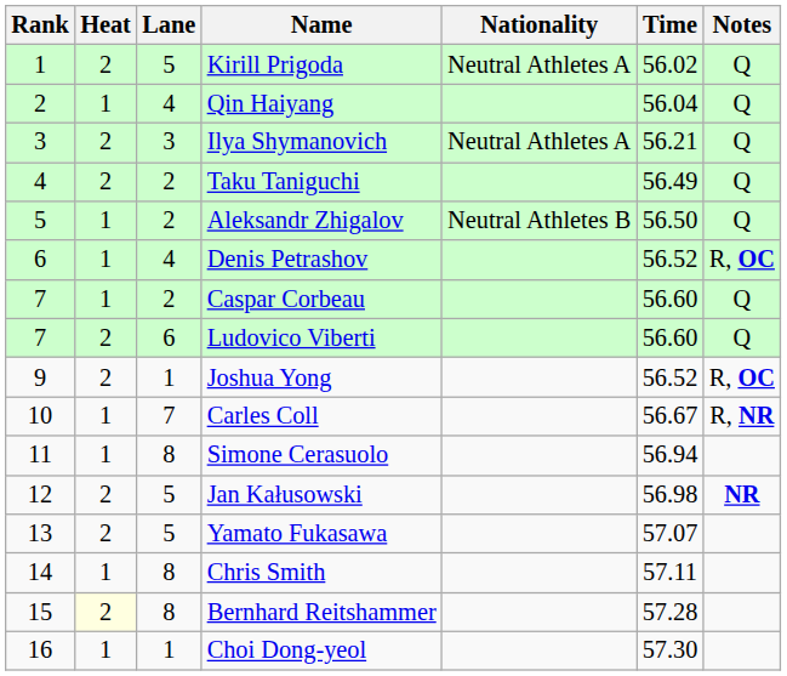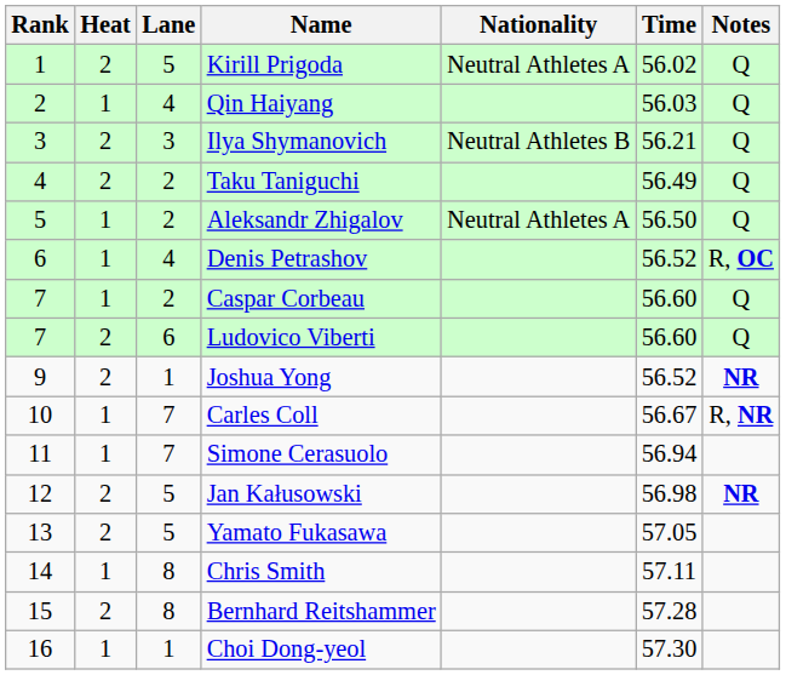 <table class="wikitable sortable" style="text-align:center">
 <tr>
 <th>Rank</th>
 <th>Heat</th>
 <th>Lane</th>
 <th>Name</th>
 <th>Nationality</th>
 <th>Time</th>
 <th>Notes</th>
 </tr>
 <tr bgcolor=ccffcc>
 <td>1</td>
 <td>2</td>
 <td>5</td>
 <td align=left><a href='#'>Kirill Prigoda</a></td>
 <td align=left> Neutral Athletes A</td>
 <td>56.02</td>
 <td>Q</td>
 </tr>
 <tr bgcolor=ccffcc>
 <td>2</td>
 <td>1</td>
 <td>4</td>
 <td align=left><a href='#'>Qin Haiyang</a></td>
 <td align=left></td>
-<td>56.04</td>
+<td>56.03</td>
 <td>Q</td>
 </tr>
 <tr bgcolor=ccffcc>
 <td>3</td>
 <td>2</td>
 <td>3</td>
 <td align=left><a href='#'>Ilya Shymanovich</a></td>
-<td align=left> Neutral Athletes A</td>
+<td align=left> Neutral Athletes B</td>
 <td>56.21</td>
 <td>Q</td>
 </tr>
 <tr bgcolor=ccffcc>
 <td>4</td>
 <td>2</td>
 <td>2</td>
 <td align=left><a href='#'>Taku Taniguchi</a></td>
 <td align=left></td>
 <td>56.49</td>
 <td>Q</td>
 </tr>
 <tr bgcolor=ccffcc>
 <td>5</td>
 <td>1</td>
 <td>2</td>
 <td align=left><a href='#'>Aleksandr Zhigalov</a></td>
-<td align=left> Neutral Athletes B</td>
+<td align=left> Neutral Athletes A</td>
 <td>56.50</td>
 <td>Q</td>
 </tr>
 <tr bgcolor=ccffcc>
 <td>6</td>
 <td>1</td>
 <td>4</td>
 <td align=left><a href='#'>Denis Petrashov</a></td>
 <td align=left></td>
 <td>56.52</td>
 <td>R, <a href='#'> <strong>OC</strong></a></td>
 </tr>
 <tr bgcolor=ccffcc>
 <td>7</td>
 <td>1</td>
 <td>2</td>
 <td align=left><a href='#'>Caspar Corbeau</a></td>
 <td align=left></td>
 <td>56.60</td>
 <td>Q</td>
 </tr>
 <tr bgcolor=ccffcc>
 <td>7</td>
 <td>2</td>
 <td>6</td>
 <td align=left><a href='#'>Ludovico Viberti</a></td>
 <td align=left></td>
 <td>56.60</td>
 <td>Q</td>
 </tr>
 <tr>
 <td>9</td>
 <td>2</td>
 <td>1</td>
 <td align=left><a href='#'>Joshua Yong</a></td>
 <td align=left></td>
 <td>56.52</td>
-<td>R, <a href='#'> <strong>OC</strong></a></td>
+<td><strong><a href='#'>NR</a></strong></td>
 </tr>
 <tr>
 <td>10</td>
 <td>1</td>
 <td>7</td>
 <td align=left><a href='#'>Carles Coll</a></td>
 <td align=left></td>
 <td>56.67</td>
 <td>R, <strong><a href='#'>NR</a></strong></td>
 </tr>
 <tr>
 <td>11</td>
 <td>1</td>
-<td>8</td>
+<td>7</td>
 <td align=left><a href='#'>Simone Cerasuolo</a></td>
 <td align=left></td>
 <td>56.94</td>
 <td></td>
 </tr>
 <tr>
 <td>12</td>
 <td>2</td>
 <td>5</td>
 <td align=left><a href='#'>Jan Kałusowski</a></td>
 <td align=left></td>
 <td>56.98</td>
 <td><strong><a href='#'>NR</a></strong></td>
 </tr>
 <tr>
 <td>13</td>
 <td>2</td>
 <td>5</td>
 <td align=left><a href='#'>Yamato Fukasawa</a></td>
 <td align=left></td>
-<td>57.07</td>
+<td>57.05</td>
 <td></td>
 </tr>
 <tr>
 <td>14</td>
 <td>1</td>
 <td>8</td>
 <td align=left><a href='#'>Chris Smith</a></td>
 <td align=left></td>
 <td>57.11</td>
 <td></td>
 </tr>
 <tr>
 <td>15</td>
-<td style="background: lightyellow;">2</td>
+<td>2</td>
 <td>8</td>
 <td align=left><a href='#'>Bernhard Reitshammer</a></td>
 <td align=left></td>
 <td>57.28</td>
 <td></td>
 </tr>
 <tr>
 <td>16</td>
 <td>1</td>
 <td>1</td>
 <td align=left><a href='#'>Choi Dong-yeol</a></td>
 <td align=left></td>
 <td>57.30</td>
 <td></td>
 </tr>
 </table>
